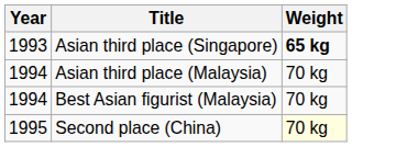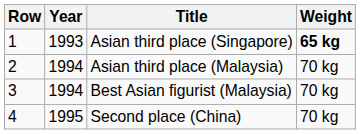 <table class="wikitable">
 <tr>
+<th>Row</th>
 <th>Year</th>
 <th>Title</th>
 <th>Weight</th>
 </tr>
 <tr>
+<td>1</td>
 <td>1993</td>
 <td>Asian third place (Singapore)</td>
 <td><strong>65 kg</strong></td>
 </tr>
 <tr>
+<td>2</td>
 <td>1994</td>
 <td>Asian third place (Malaysia)</td>
 <td>70 kg</td>
 </tr>
 <tr>
+<td>3</td>
 <td>1994</td>
 <td>Best Asian figurist (Malaysia)</td>
 <td>70 kg</td>
 </tr>
 <tr>
+<td>4</td>
 <td>1995</td>
 <td>Second place (China)</td>
-<td style="background: lightyellow;">70 kg</td>
+<td>70 kg</td>
 </tr>
 </table>
